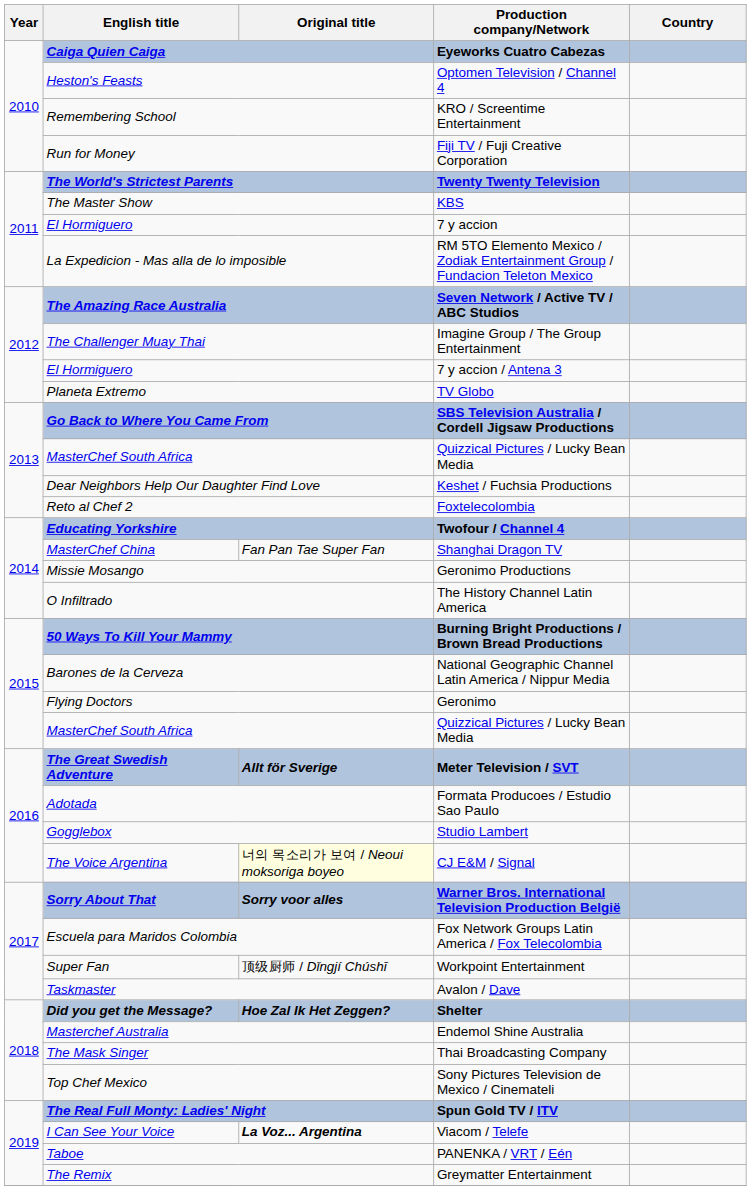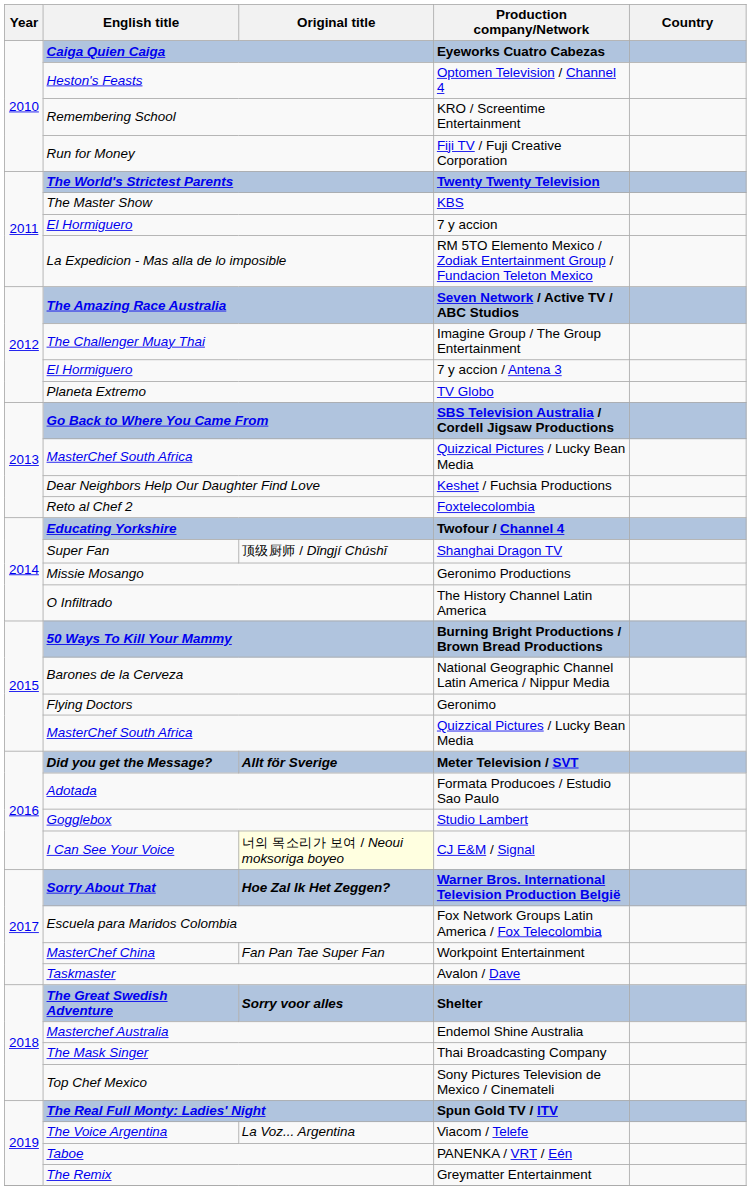 <table class="wikitable" width="100%" border="1" cellpadding="5" cellspacing="0">
 <tr>
 <th width=5%>Year</th>
 <th width=25%>English title</th>
 <th width=25%>Original title</th>
 <th width=25%><strong>Production company/Network</strong></th>
 <th width=15%><strong>Country</strong></th>
 </tr>
 <tr>
 <td rowspan="4" style="text-align:center;"><a href='#'>2010</a><br></td>
 <td colspan="2" style="background:#B0C4DE;"><strong><em><a href='#'>Caiga Quien Caiga</a></em></strong></td>
 <td style="background:#B0C4DE;"><strong>Eyeworks Cuatro Cabezas</strong></td>
 <td style="background:#B0C4DE;"><strong></strong></td>
 </tr>
 <tr>
 <td colspan="2"><em><a href='#'>Heston's Feasts</a></em></td>
 <td><a href='#'>Optomen Television</a> / <a href='#'>Channel 4</a></td>
 <td></td>
 </tr>
 <tr>
 <td colspan="2"><em>Remembering School</em></td>
 <td>KRO / Screentime Entertainment</td>
 <td></td>
 </tr>
 <tr>
 <td colspan="2"><em>Run for Money</em></td>
 <td><a href='#'>Fiji TV</a> / Fuji Creative Corporation</td>
 <td></td>
 </tr>
 <tr>
 <td rowspan="4" style="text-align:center;"><a href='#'>2011</a><br></td>
 <td colspan="2" style="background:#B0C4DE;"><strong><em><a href='#'>The World's Strictest Parents</a></em></strong></td>
 <td style="background:#B0C4DE;"><strong><a href='#'>Twenty Twenty Television</a></strong></td>
 <td style="background:#B0C4DE;"><strong></strong></td>
 </tr>
 <tr>
 <td colspan="2"><em>The Master Show</em></td>
 <td><a href='#'>KBS</a></td>
 <td></td>
 </tr>
 <tr>
 <td colspan="2"><em><a href='#'>El Hormiguero</a></em></td>
 <td>7 y accion</td>
 <td></td>
 </tr>
 <tr>
 <td colspan="2"><em>La Expedicion - Mas alla de lo imposible</em></td>
 <td>RM 5TO Elemento Mexico / <a href='#'>Zodiak Entertainment Group</a> / <a href='#'>Fundacion Teleton Mexico</a></td>
 <td></td>
 </tr>
 <tr>
 <td rowspan="4" style="text-align:center;"><a href='#'>2012</a><br></td>
 <td colspan="2" style="background:#B0C4DE;"><strong><em><a href='#'>The Amazing Race Australia</a></em></strong></td>
 <td style="background:#B0C4DE;"><strong><a href='#'>Seven Network</a> / Active TV / ABC Studios</strong></td>
 <td style="background:#B0C4DE;"><strong></strong></td>
 </tr>
 <tr>
 <td colspan="2"><em><a href='#'>The Challenger Muay Thai</a></em></td>
 <td>Imagine Group / The Group Entertainment</td>
 <td></td>
 </tr>
 <tr>
 <td colspan="2"><em><a href='#'>El Hormiguero</a></em></td>
 <td>7 y accion / <a href='#'>Antena 3</a></td>
 <td></td>
 </tr>
 <tr>
 <td colspan="2"><em>Planeta Extremo</em></td>
 <td><a href='#'>TV Globo</a></td>
 <td></td>
 </tr>
 <tr>
 <td rowspan="4" style="text-align:center;"><a href='#'>2013</a><br></td>
 <td colspan="2" style="background:#B0C4DE;"><strong><em><a href='#'>Go Back to Where You Came From</a></em></strong></td>
 <td style="background:#B0C4DE;"><strong><a href='#'>SBS Television Australia</a> / Cordell Jigsaw Productions</strong></td>
 <td style="background:#B0C4DE;"><strong></strong></td>
 </tr>
 <tr>
 <td colspan="2"><em><a href='#'>MasterChef South Africa</a></em></td>
 <td><a href='#'>Quizzical Pictures</a> / Lucky Bean Media</td>
 <td></td>
 </tr>
 <tr>
 <td colspan="2"><em>Dear Neighbors Help Our Daughter Find Love</em></td>
 <td><a href='#'>Keshet</a> / Fuchsia Productions</td>
 <td></td>
 </tr>
 <tr>
 <td colspan="2"><em>Reto al Chef 2</em></td>
 <td><a href='#'>Foxtelecolombia</a></td>
 <td></td>
 </tr>
 <tr>
 <td rowspan="4" style="text-align:center;"><a href='#'>2014</a><br></td>
 <td colspan="2" style="background:#B0C4DE;"><strong><em><a href='#'>Educating Yorkshire</a></em></strong></td>
 <td style="background:#B0C4DE;"><strong>Twofour / <a href='#'>Channel 4</a></strong></td>
 <td style="background:#B0C4DE;"><strong></strong></td>
 </tr>
 <tr>
-<td><em><a href='#'>MasterChef China</a></em></td>
-<td><em>Fan Pan Tae Super Fan</em></td>
+<td><em>Super Fan</em></td>
+<td>顶级厨师 / <em>Dǐngjí Chúshī</em></td>
 <td><a href='#'>Shanghai Dragon TV</a></td>
 <td></td>
 </tr>
 <tr>
 <td colspan="2"><em>Missie Mosango</em></td>
 <td>Geronimo Productions</td>
 <td></td>
 </tr>
 <tr>
 <td colspan="2"><em>O Infiltrado</em></td>
 <td>The History Channel Latin America</td>
 <td></td>
 </tr>
 <tr>
 <td rowspan="4" style="text-align:center;"><a href='#'>2015</a><br></td>
 <td colspan="2" style="background:#B0C4DE;"><strong><em><a href='#'>50 Ways To Kill Your Mammy</a></em></strong></td>
 <td style="background:#B0C4DE;"><strong>Burning Bright Productions / Brown Bread Productions</strong></td>
 <td style="background:#B0C4DE;"><strong></strong></td>
 </tr>
 <tr>
 <td colspan="2"><em>Barones de la Cerveza</em></td>
 <td>National Geographic Channel Latin America / Nippur Media</td>
 <td></td>
 </tr>
 <tr>
 <td colspan="2"><em>Flying Doctors</em></td>
 <td>Geronimo</td>
 <td></td>
 </tr>
 <tr>
 <td colspan="2"><em><a href='#'>MasterChef South Africa</a></em></td>
 <td><a href='#'>Quizzical Pictures</a> / Lucky Bean Media</td>
 <td></td>
 </tr>
 <tr>
 <td rowspan="4" style="text-align:center;"><a href='#'>2016</a><br></td>
-<td style="background:#B0C4DE;"><strong><em><a href='#'>The Great Swedish Adventure</a></em></strong></td>
+<td style="background:#B0C4DE;"><strong><em>Did you get the Message?</em></strong></td>
 <td style="background:#B0C4DE;"><strong><em>Allt för Sverige</em></strong></td>
 <td style="background:#B0C4DE;"><strong>Meter Television / <a href='#'>SVT</a></strong></td>
 <td style="background:#B0C4DE;"><strong></strong></td>
 </tr>
 <tr>
 <td colspan="2"><em><a href='#'>Adotada</a></em></td>
 <td>Formata Producoes / Estudio Sao Paulo</td>
 <td></td>
 </tr>
 <tr>
 <td colspan="2"><em><a href='#'>Gogglebox</a></em></td>
 <td><a href='#'>Studio Lambert</a></td>
 <td></td>
 </tr>
 <tr>
-<td><em><a href='#'>The Voice Argentina</a></em></td>
+<td><em><a href='#'>I Can See Your Voice</a></em></td>
 <td style="background: lightyellow;">너의 목소리가 보여 / <em>Neoui moksoriga boyeo</em></td>
 <td><a href='#'>CJ E&M</a> / <a href='#'>Signal</a></td>
 <td></td>
 </tr>
 <tr>
 <td rowspan="4" style="text-align:center;"><a href='#'>2017</a><br></td>
 <td style="background:#B0C4DE;"><strong><em><a href='#'>Sorry About That</a></em></strong></td>
-<td style="background:#B0C4DE;"><strong><em>Sorry voor alles</em></strong></td>
+<td style="background:#B0C4DE;"><strong><em>Hoe Zal Ik Het Zeggen?</em></strong></td>
 <td style="background:#B0C4DE;"><strong><a href='#'>Warner Bros. International Television Production België</a></strong></td>
 <td style="background:#B0C4DE;"><strong></strong></td>
 </tr>
 <tr>
 <td colspan="2"><em>Escuela para Maridos Colombia</em></td>
 <td>Fox Network Groups Latin America / <a href='#'>Fox Telecolombia</a></td>
 <td></td>
 </tr>
 <tr>
-<td><em>Super Fan</em></td>
-<td>顶级厨师 / <em>Dǐngjí Chúshī</em></td>
+<td><em><a href='#'>MasterChef China</a></em></td>
+<td><em>Fan Pan Tae Super Fan</em></td>
 <td>Workpoint Entertainment</td>
 <td></td>
 </tr>
 <tr>
 <td colspan="2"><em><a href='#'>Taskmaster</a></em></td>
 <td>Avalon / <a href='#'>Dave</a></td>
 <td></td>
 </tr>
 <tr>
 <td rowspan="4" style="text-align:center;"><a href='#'>2018</a><br></td>
-<td style="background:#B0C4DE;"><strong><em>Did you get the Message?</em></strong></td>
-<td style="background:#B0C4DE;"><strong><em>Hoe Zal Ik Het Zeggen?</em></strong></td>
+<td style="background:#B0C4DE;"><strong><em><a href='#'>The Great Swedish Adventure</a></em></strong></td>
+<td style="background:#B0C4DE;"><strong><em>Sorry voor alles</em></strong></td>
 <td style="background:#B0C4DE;"><strong>Shelter</strong></td>
 <td style="background:#B0C4DE;"><strong></strong></td>
 </tr>
 <tr>
 <td colspan="2"><em><a href='#'>Masterchef Australia</a></em></td>
 <td>Endemol Shine Australia</td>
 <td></td>
 </tr>
 <tr>
 <td colspan="2"><em><a href='#'>The Mask Singer</a></em></td>
 <td>Thai Broadcasting Company</td>
 <td></td>
 </tr>
 <tr>
 <td colspan="2"><em>Top Chef Mexico</em></td>
 <td>Sony Pictures Television de Mexico / Cinemateli</td>
 <td></td>
 </tr>
 <tr>
 <td rowspan="4" style="text-align:center;"><a href='#'>2019</a><br></td>
 <td colspan="2" style="background:#B0C4DE;"><strong><em><a href='#'>The Real Full Monty: Ladies' Night</a></em></strong></td>
 <td style="background:#B0C4DE;"><strong>Spun Gold TV / <a href='#'>ITV</a></strong></td>
 <td style="background:#B0C4DE;"><strong></strong></td>
 </tr>
 <tr>
-<td><em><a href='#'>I Can See Your Voice</a></em></td>
-<td><strong><em>La Voz... Argentina</em></strong></td>
+<td><em><a href='#'>The Voice Argentina</a></em></td>
+<td><em>La Voz... Argentina</em></td>
 <td>Viacom / <a href='#'>Telefe</a></td>
 <td></td>
 </tr>
 <tr>
 <td colspan="2"><em><a href='#'>Taboe</a></em></td>
 <td>PANENKA / <a href='#'>VRT</a> / <a href='#'>Eén</a></td>
 <td></td>
 </tr>
 <tr>
 <td colspan="2"><em><a href='#'>The Remix</a></em></td>
 <td>Greymatter Entertainment</td>
 <td></td>
 </tr>
 <tr>
 </tr>
 </table>
